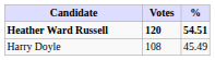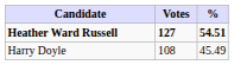 <table class="wikitable">
 <tr>
 <th style="background:#ddf; width:200px;">Candidate</th>
 <th style="background:#ddf; width:50px;">Votes</th>
 <th style="background:#ddf; width:30px;">%</th>
 </tr>
 <tr>
 <td><strong>Heather Ward Russell</strong></td>
-<td><strong>120</strong></td>
+<td><strong>127</strong></td>
 <td><strong>54.51</strong></td>
 </tr>
 <tr>
 <td>Harry Doyle</td>
 <td>108</td>
 <td>45.49</td>
 </tr>
 </table>
